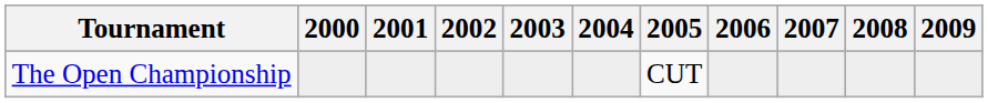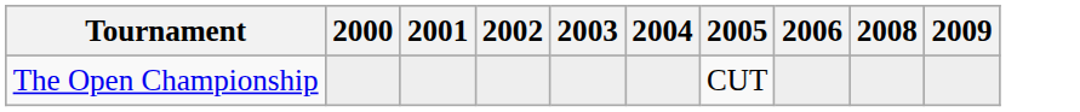 <table class="wikitable" style="font-size:95%;text-align:center;">
 <tr>
 <th>Tournament</th>
 <th>2000</th>
 <th>2001</th>
 <th>2002</th>
 <th>2003</th>
 <th>2004</th>
 <th>2005</th>
 <th>2006</th>
-<th>2007</th>
 <th>2008</th>
 <th>2009</th>
 </tr>
 <tr>
 <td align=left><a href='#'>The Open Championship</a></td>
 <td style="background:#eeeeee;"></td>
 <td style="background:#eeeeee;"></td>
 <td style="background:#eeeeee;"></td>
 <td style="background:#eeeeee;"></td>
 <td style="background:#eeeeee;"></td>
 <td align="center">CUT</td>
 <td style="background:#eeeeee;"></td>
 <td style="background:#eeeeee;"></td>
 <td style="background:#eeeeee;"></td>
-<td style="background:#eeeeee;"></td>
 </tr>
 </table>
